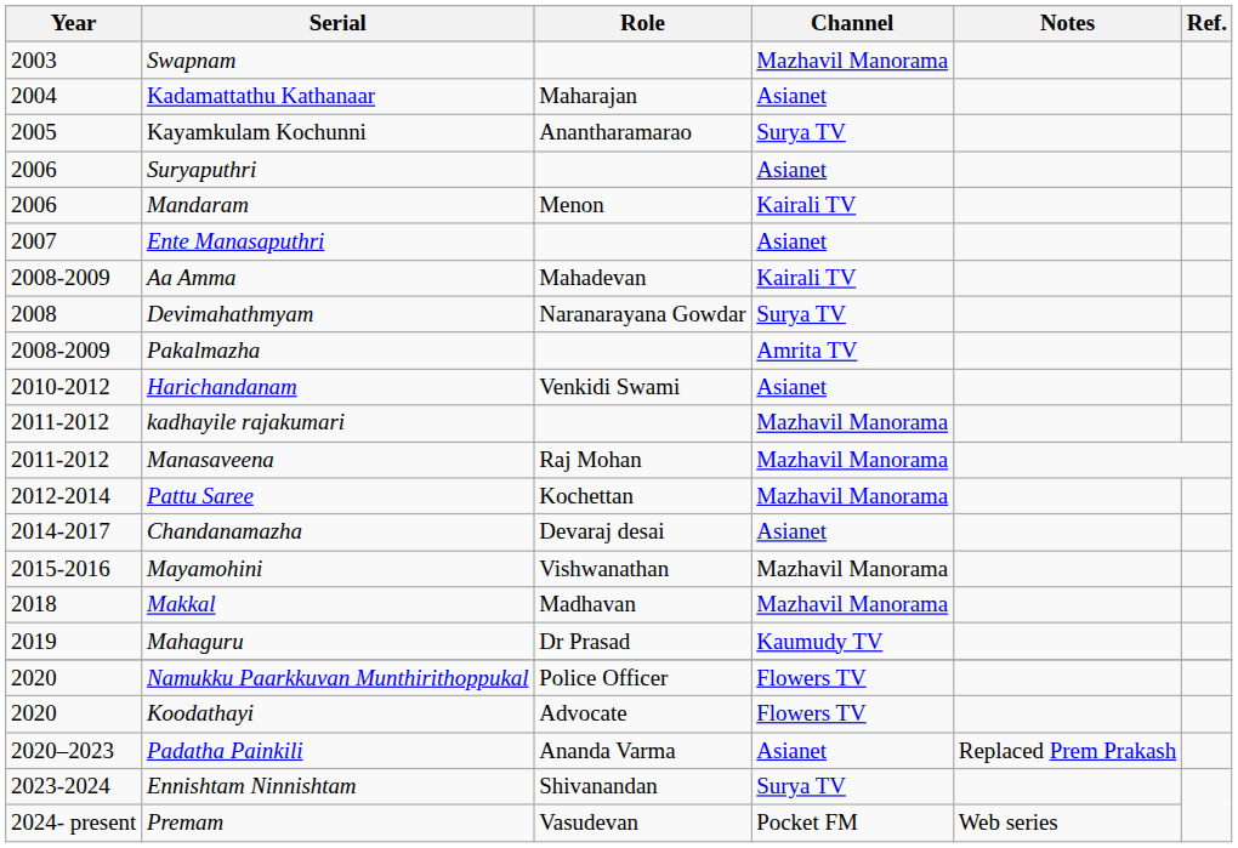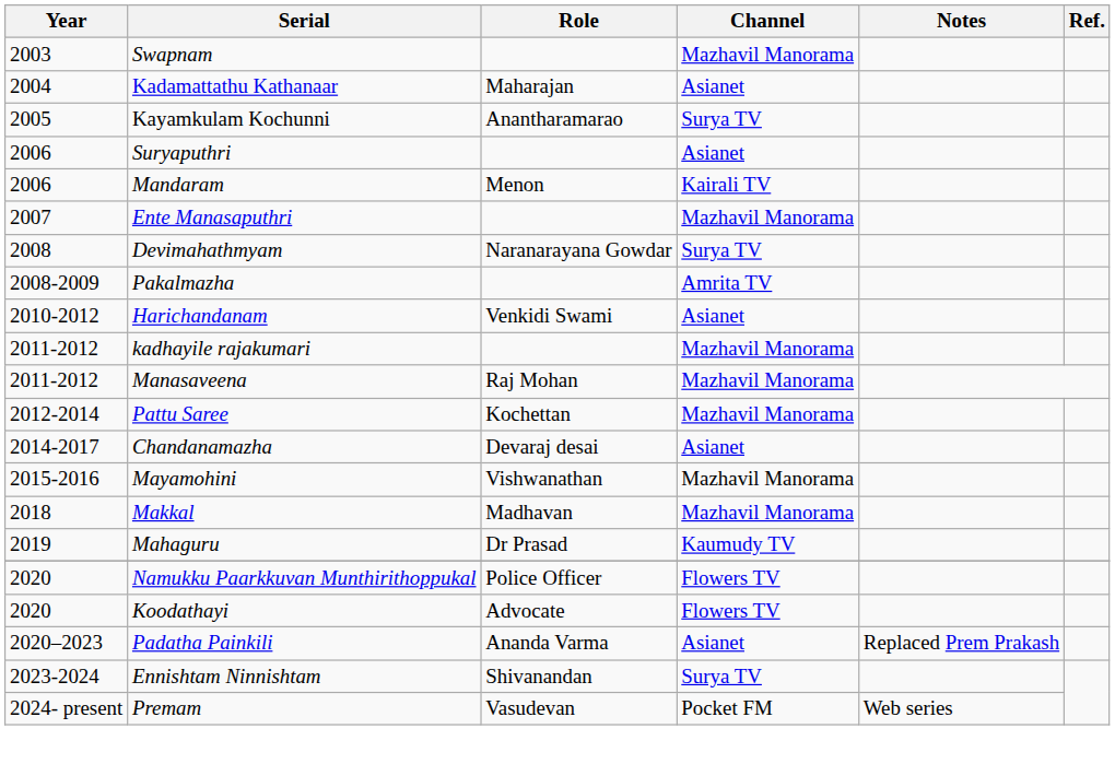 <table class="wikitable">
 <tr style="background:#ccc; text-align:center;">
 <th>Year</th>
 <th>Serial</th>
 <th>Role</th>
 <th>Channel</th>
 <th>Notes</th>
 <th>Ref.</th>
 </tr>
 <tr>
 <td>2003</td>
 <td><em>Swapnam</em></td>
 <td></td>
 <td><a href='#'>Mazhavil Manorama</a></td>
 <td></td>
 <td></td>
 </tr>
 <tr>
 <td>2004</td>
 <td><a href='#'>Kadamattathu Kathanaar</a></td>
 <td>Maharajan</td>
 <td><a href='#'>Asianet</a></td>
 <td></td>
 <td></td>
 </tr>
 <tr>
 <td>2005</td>
 <td>Kayamkulam Kochunni</td>
 <td>Anantharamarao</td>
 <td><a href='#'>Surya TV</a></td>
 <td></td>
 <td></td>
 </tr>
 <tr>
 <td>2006</td>
 <td><em>Suryaputhri</em></td>
 <td></td>
 <td><a href='#'>Asianet</a></td>
 <td></td>
 <td></td>
 </tr>
 <tr>
 <td>2006</td>
 <td><em>Mandaram</em></td>
 <td>Menon</td>
 <td><a href='#'>Kairali TV</a></td>
 <td></td>
 <td></td>
 </tr>
 <tr>
 <td>2007</td>
 <td><em><a href='#'>Ente Manasaputhri</a></em></td>
 <td></td>
-<td><a href='#'>Asianet</a></td>
-<td></td>
-<td></td>
-</tr>
-<tr>
-<td>2008-2009</td>
-<td><em>Aa Amma</em></td>
-<td>Mahadevan</td>
-<td><a href='#'>Kairali TV</a></td>
+<td><a href='#'>Mazhavil Manorama</a></td>
 <td></td>
 <td></td>
 </tr>
 <tr>
 <td>2008</td>
 <td><em>Devimahathmyam</em></td>
 <td>Naranarayana Gowdar</td>
 <td><a href='#'>Surya TV</a></td>
 <td></td>
 </tr>
 <tr>
 <td>2008-2009</td>
 <td><em>Pakalmazha</em></td>
 <td></td>
 <td><a href='#'>Amrita TV</a></td>
 <td></td>
 <td></td>
 </tr>
 <tr>
 <td>2010-2012</td>
 <td><em><a href='#'>Harichandanam</a></em></td>
 <td>Venkidi Swami</td>
 <td><a href='#'>Asianet</a></td>
 <td></td>
 <td></td>
 </tr>
 <tr>
 <td>2011-2012</td>
 <td><em>kadhayile rajakumari</em></td>
 <td></td>
 <td><a href='#'>Mazhavil Manorama</a></td>
 <td></td>
 <td></td>
 </tr>
 <tr>
 <td>2011-2012</td>
 <td><em>Manasaveena</em></td>
 <td>Raj Mohan</td>
 <td><a href='#'>Mazhavil Manorama</a></td>
 </tr>
 <tr>
 <td>2012-2014</td>
 <td><em><a href='#'>Pattu Saree</a></em></td>
 <td>Kochettan</td>
 <td><a href='#'>Mazhavil Manorama</a></td>
 <td></td>
 <td></td>
 </tr>
 <tr>
 <td>2014-2017</td>
 <td><em>Chandanamazha</em></td>
 <td>Devaraj desai</td>
 <td><a href='#'>Asianet</a></td>
 <td></td>
 <td></td>
 </tr>
 <tr>
 <td>2015-2016</td>
 <td><em>Mayamohini</em></td>
 <td>Vishwanathan</td>
 <td>Mazhavil Manorama</td>
 <td></td>
 <td></td>
 </tr>
 <tr>
 <td>2018</td>
 <td><em><a href='#'>Makkal</a></em></td>
 <td>Madhavan</td>
 <td><a href='#'>Mazhavil Manorama</a></td>
 <td></td>
 <td></td>
 </tr>
 <tr>
 <td>2019</td>
 <td><em>Mahaguru</em></td>
 <td>Dr Prasad</td>
 <td><a href='#'>Kaumudy TV</a></td>
 <td></td>
 <td></td>
 </tr>
 <tr>
 </tr>
 <tr>
 <td>2020</td>
 <td><em><a href='#'>Namukku Paarkkuvan Munthirithoppukal</a></em></td>
 <td>Police Officer</td>
 <td><a href='#'>Flowers TV</a></td>
 <td></td>
 <td></td>
 </tr>
 <tr>
 <td>2020</td>
 <td><em>Koodathayi </em></td>
 <td>Advocate</td>
 <td><a href='#'>Flowers TV</a></td>
 <td></td>
 <td></td>
 </tr>
 <tr>
 <td>2020–2023</td>
 <td><em><a href='#'>Padatha Painkili</a> </em></td>
 <td>Ananda Varma</td>
 <td><a href='#'>Asianet</a></td>
 <td>Replaced <a href='#'>Prem Prakash</a></td>
 <td></td>
 </tr>
 <tr>
 <td>2023-2024</td>
 <td><em>Ennishtam Ninnishtam</em></td>
 <td>Shivanandan</td>
 <td><a href='#'>Surya TV</a></td>
 <td></td>
 </tr>
 <tr>
 <td>2024- present</td>
 <td><em>Premam</em></td>
 <td>Vasudevan</td>
 <td>Pocket FM</td>
 <td>Web series</td>
 </tr>
 </table>
